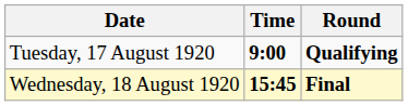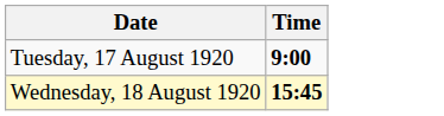 <table class="wikitable">
 <tr>
 <th>Date</th>
 <th>Time</th>
-<th>Round</th>
 </tr>
 <tr>
 <td>Tuesday, 17 August 1920</td>
 <td><strong>9:00</strong></td>
-<td><strong>Qualifying</strong></td>
 </tr>
 <tr style=background:lemonchiffon>
 <td>Wednesday, 18 August 1920</td>
 <td><strong>15:45</strong></td>
-<td><strong>Final</strong></td>
 </tr>
 </table>
